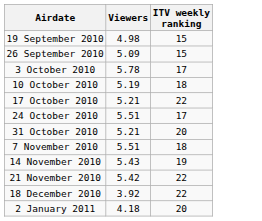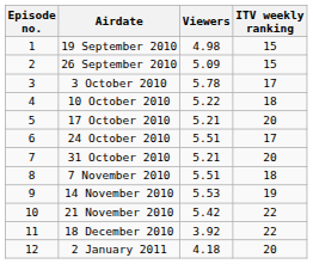 <table class="wikitable" style="text-align:center;">
 <tr>
+<th>Episode<br>no.</th>
 <th>Airdate</th>
 <th>Viewers<br></th>
 <th>ITV weekly<br>ranking</th>
 </tr>
 <tr>
+<td>1</td>
 <td>19 September 2010</td>
 <td>4.98</td>
 <td>15</td>
 </tr>
 <tr>
+<td>2</td>
 <td>26 September 2010</td>
 <td>5.09</td>
 <td>15</td>
 </tr>
 <tr>
+<td>3</td>
 <td>3 October 2010</td>
 <td>5.78</td>
 <td>17</td>
 </tr>
 <tr>
+<td>4</td>
 <td>10 October 2010</td>
-<td>5.19</td>
+<td>5.22</td>
 <td>18</td>
 </tr>
 <tr>
+<td>5</td>
 <td>17 October 2010</td>
 <td>5.21</td>
-<td>22</td>
+<td>20</td>
 </tr>
 <tr>
+<td>6</td>
 <td>24 October 2010</td>
 <td>5.51</td>
 <td>17</td>
 </tr>
 <tr>
+<td>7</td>
 <td>31 October 2010</td>
 <td>5.21</td>
 <td>20</td>
 </tr>
 <tr>
+<td>8</td>
 <td>7 November 2010</td>
 <td>5.51</td>
 <td>18</td>
 </tr>
 <tr>
+<td>9</td>
 <td>14 November 2010</td>
-<td>5.43</td>
+<td>5.53</td>
 <td>19</td>
 </tr>
 <tr>
+<td>10</td>
 <td>21 November 2010</td>
 <td>5.42</td>
 <td>22</td>
 </tr>
 <tr>
+<td>11</td>
 <td>18 December 2010</td>
 <td>3.92</td>
 <td>22</td>
 </tr>
 <tr>
+<td>12</td>
 <td>2 January 2011</td>
 <td>4.18</td>
 <td>20</td>
 </tr>
 </table>
